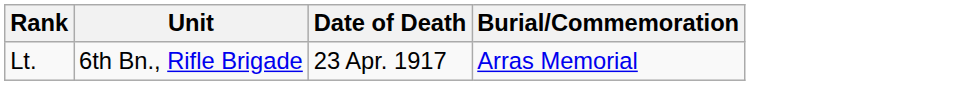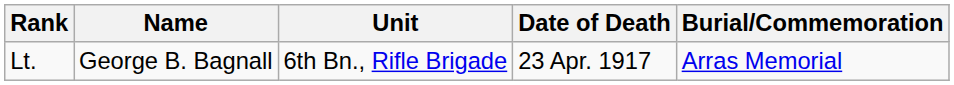 <table class="wikitable">
 <tr>
 <th>Rank</th>
+<th>Name</th>
 <th>Unit</th>
 <th>Date of Death</th>
 <th>Burial/Commemoration</th>
 </tr>
 <tr>
 <td>Lt.</td>
+<td>George B. Bagnall</td>
 <td>6th Bn., <a href='#'>Rifle Brigade</a></td>
 <td>23 Apr. 1917</td>
 <td><a href='#'>Arras Memorial</a></td>
 </tr>
 </table>
